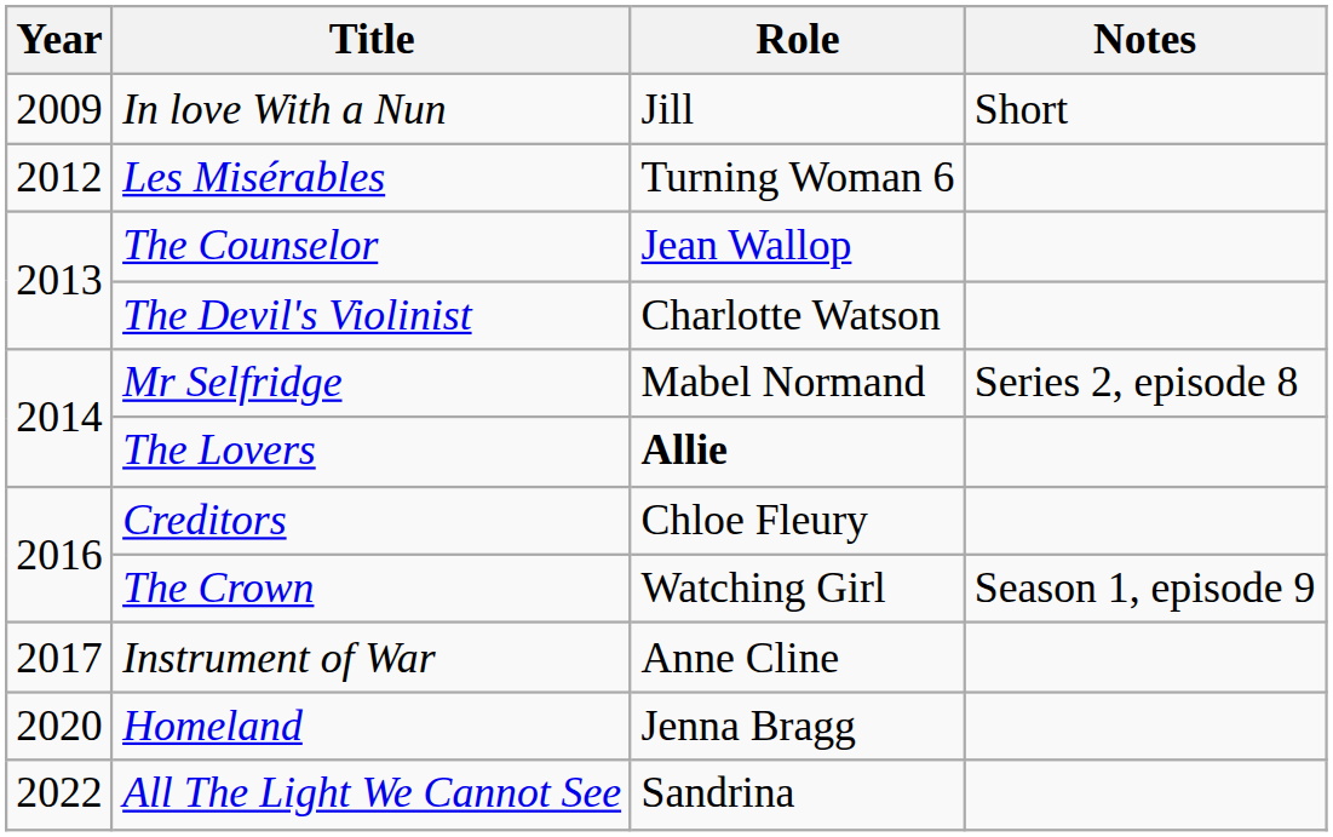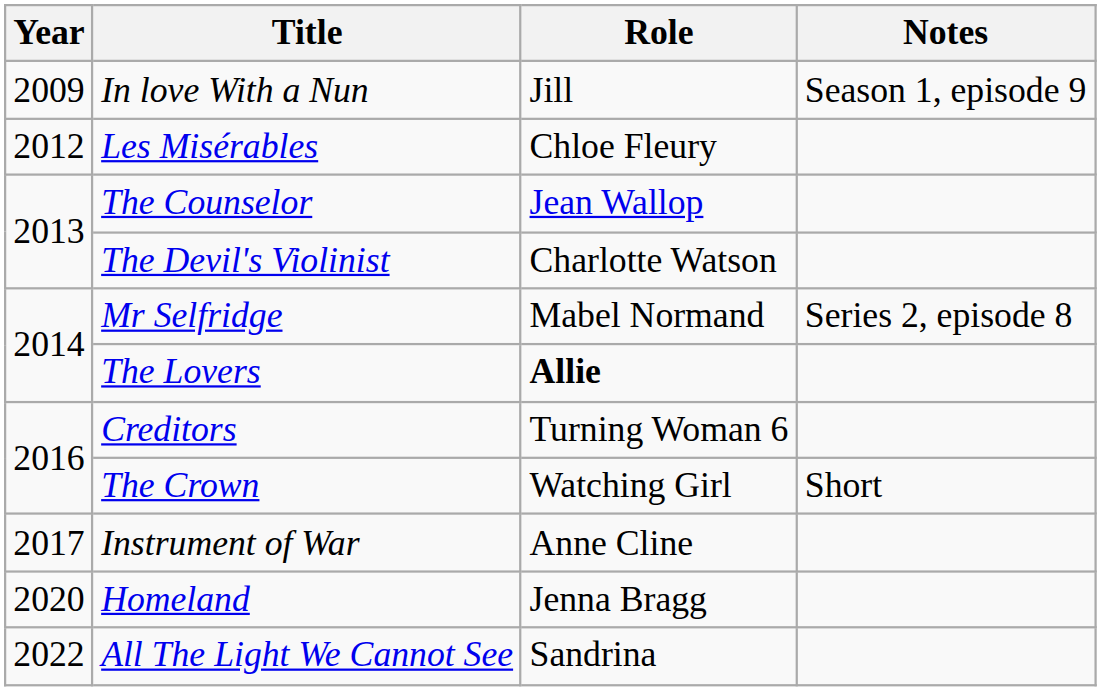 <table class="wikitable">
 <tr>
 <th>Year</th>
 <th>Title</th>
 <th>Role</th>
 <th>Notes</th>
 </tr>
 <tr>
 <td rowspan="1">2009</td>
 <td><em>In love With a Nun</em></td>
 <td>Jill</td>
-<td>Short</td>
+<td>Season 1, episode 9</td>
 </tr>
 <tr>
 <td rowspan="1">2012</td>
 <td><em><a href='#'>Les Misérables</a></em></td>
-<td>Turning Woman 6</td>
+<td>Chloe Fleury</td>
 <td></td>
 </tr>
 <tr>
 <td rowspan="2">2013</td>
 <td><em><a href='#'>The Counselor</a></em></td>
 <td><a href='#'>Jean Wallop</a></td>
 <td></td>
 </tr>
 <tr>
 <td><em><a href='#'>The Devil's Violinist</a></em></td>
 <td>Charlotte Watson</td>
 <td></td>
 </tr>
 <tr>
 <td rowspan="2">2014</td>
 <td><em><a href='#'>Mr Selfridge</a></em></td>
 <td>Mabel Normand</td>
 <td>Series 2, episode 8</td>
 </tr>
 <tr>
 <td><em><a href='#'>The Lovers</a></em></td>
 <td><strong>Allie</strong></td>
 <td></td>
 </tr>
 <tr>
 <td rowspan="2">2016</td>
 <td><em><a href='#'>Creditors</a></em></td>
-<td>Chloe Fleury</td>
+<td>Turning Woman 6</td>
 <td></td>
 </tr>
 <tr>
 <td><em><a href='#'>The Crown</a></em></td>
 <td>Watching Girl</td>
-<td>Season 1, episode 9</td>
+<td>Short</td>
 </tr>
 <tr>
 <td>2017</td>
 <td><em>Instrument of War</em></td>
 <td>Anne Cline</td>
 <td></td>
 </tr>
 <tr>
 <td>2020</td>
 <td><em><a href='#'>Homeland</a></em></td>
 <td>Jenna Bragg</td>
 <td></td>
 </tr>
 <tr>
 <td>2022</td>
 <td><em><a href='#'>All The Light We Cannot See</a></em></td>
 <td>Sandrina</td>
 <td></td>
 </tr>
 </table>
